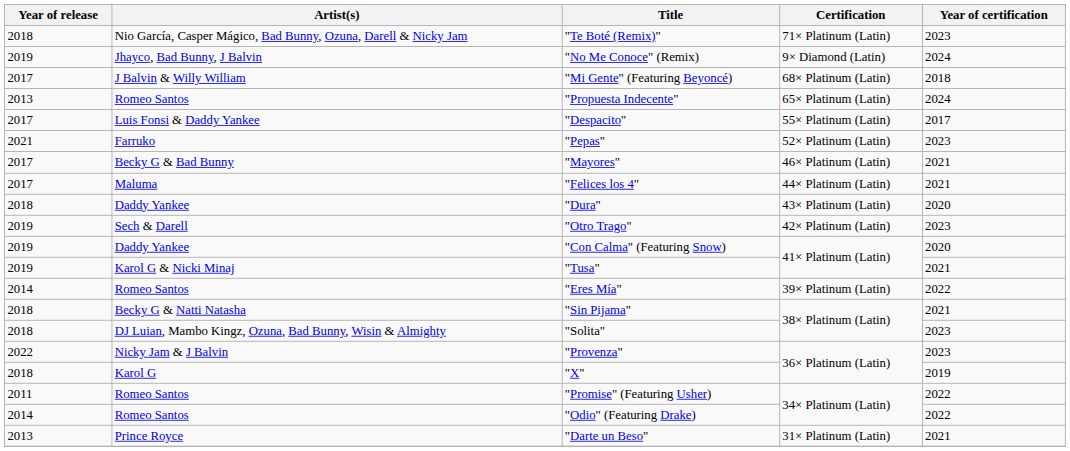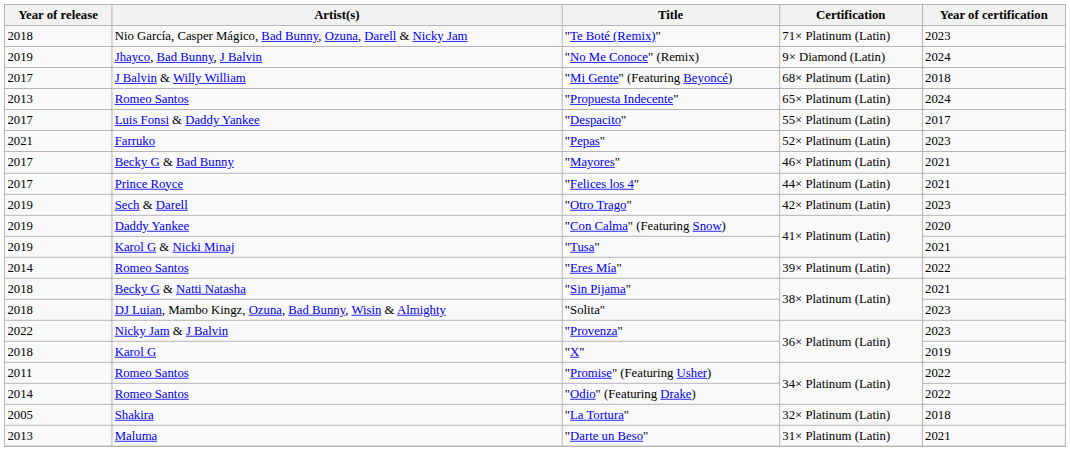 <table class="wikitable sortable"  style="width:100%; font-size:0.95em;">
 <tr>
 <th>Year of release</th>
 <th>Artist(s)</th>
 <th>Title</th>
 <th>Certification</th>
 <th>Year of certification</th>
 </tr>
 <tr>
 <td>2018</td>
 <td>Nio García, Casper Mágico, <a href='#'>Bad Bunny</a>, <a href='#'>Ozuna</a>, <a href='#'>Darell</a> & <a href='#'>Nicky Jam</a></td>
 <td>"<a href='#'>Te Boté (Remix)</a>"</td>
 <td>71× Platinum (Latin)<br></td>
 <td>2023</td>
 </tr>
 <tr>
 <td>2019</td>
 <td><a href='#'>Jhayco</a>, <a href='#'>Bad Bunny</a>, <a href='#'>J Balvin</a></td>
 <td>"<a href='#'>No Me Conoce</a>" (Remix)</td>
 <td>9× Diamond (Latin)</td>
 <td>2024</td>
 </tr>
 <tr>
 <td>2017</td>
 <td><a href='#'>J Balvin</a> & <a href='#'>Willy William</a></td>
 <td>"<a href='#'>Mi Gente</a>" (Featuring <a href='#'>Beyoncé</a>)</td>
 <td>68× Platinum (Latin)</td>
 <td>2018</td>
 </tr>
 <tr>
 <td>2013</td>
 <td><a href='#'>Romeo Santos</a></td>
 <td>"<a href='#'>Propuesta Indecente</a>"</td>
 <td>65× Platinum (Latin)<br></td>
 <td>2024</td>
 </tr>
 <tr>
 <td>2017</td>
 <td><a href='#'>Luis Fonsi</a> & <a href='#'>Daddy Yankee</a></td>
 <td>"<a href='#'>Despacito</a>"</td>
 <td>55× Platinum (Latin)<br></td>
 <td>2017</td>
 </tr>
 <tr>
 <td>2021</td>
 <td><a href='#'>Farruko</a></td>
 <td>"<a href='#'>Pepas</a>"</td>
 <td>52× Platinum (Latin)</td>
 <td>2023</td>
 </tr>
 <tr>
 <td>2017</td>
 <td><a href='#'>Becky G</a> & <a href='#'>Bad Bunny</a></td>
 <td>"<a href='#'>Mayores</a>"</td>
 <td>46× Platinum (Latin)</td>
 <td>2021</td>
 </tr>
 <tr>
 <td>2017</td>
-<td><a href='#'>Maluma</a></td>
+<td><a href='#'>Prince Royce</a></td>
 <td>"<a href='#'>Felices los 4</a>"</td>
 <td>44× Platinum (Latin)</td>
 <td>2021</td>
-</tr>
-<tr>
-<td>2018</td>
-<td><a href='#'>Daddy Yankee</a></td>
-<td>"<a href='#'>Dura</a>"</td>
-<td>43× Platinum (Latin)</td>
-<td>2020</td>
 </tr>
 <tr>
 <td>2019</td>
 <td><a href='#'>Sech</a> & <a href='#'>Darell</a></td>
 <td>"<a href='#'>Otro Trago</a>"</td>
 <td>42× Platinum (Latin)<br></td>
 <td>2023</td>
 </tr>
 <tr>
 <td>2019</td>
 <td><a href='#'>Daddy Yankee</a></td>
 <td>"<a href='#'>Con Calma</a>" (Featuring <a href='#'>Snow</a>)</td>
 <td rowspan="2">41× Platinum (Latin)<br></td>
 <td>2020</td>
 </tr>
 <tr>
 <td>2019</td>
 <td><a href='#'>Karol G</a> & <a href='#'>Nicki Minaj</a></td>
 <td>"<a href='#'>Tusa</a>"</td>
 <td>2021</td>
 </tr>
 <tr>
 <td>2014</td>
 <td><a href='#'>Romeo Santos</a></td>
 <td>"<a href='#'>Eres Mía</a>"</td>
 <td>39× Platinum (Latin)<br></td>
 <td>2022</td>
 </tr>
 <tr>
 <td>2018</td>
 <td><a href='#'>Becky G</a> & <a href='#'>Natti Natasha</a></td>
 <td>"<a href='#'>Sin Pijama</a>"</td>
 <td rowspan="2">38× Platinum (Latin)<br></td>
 <td>2021</td>
 </tr>
 <tr>
 <td>2018</td>
 <td><a href='#'>DJ Luian</a>, Mambo Kingz, <a href='#'>Ozuna</a>, <a href='#'>Bad Bunny</a>, <a href='#'>Wisin</a> & <a href='#'>Almighty</a></td>
 <td>"Solita"</td>
 <td>2023</td>
 </tr>
 <tr>
 <td>2022</td>
 <td><a href='#'>Nicky Jam</a> & <a href='#'>J Balvin</a></td>
 <td>"<a href='#'>Provenza</a>"</td>
 <td rowspan="2">36× Platinum (Latin)</td>
 <td>2023</td>
 </tr>
 <tr>
 <td>2018</td>
 <td><a href='#'>Karol G</a></td>
 <td>"<a href='#'>X</a>"</td>
 <td>2019</td>
 </tr>
 <tr>
 <td>2011</td>
 <td><a href='#'>Romeo Santos</a></td>
 <td>"<a href='#'>Promise</a>" (Featuring <a href='#'>Usher</a>)</td>
 <td rowspan="2">34× Platinum (Latin)<br></td>
 <td>2022</td>
 </tr>
 <tr>
 <td>2014</td>
 <td><a href='#'>Romeo Santos</a></td>
 <td>"<a href='#'>Odio</a>" (Featuring <a href='#'>Drake</a>)</td>
 <td>2022</td>
 </tr>
 <tr>
+<td>2005</td>
+<td><a href='#'>Shakira</a></td>
+<td>"<a href='#'>La Tortura</a>"</td>
+<td>32× Platinum (Latin)<br></td>
+<td>2018</td>
+</tr>
+<tr>
 <td>2013</td>
-<td><a href='#'>Prince Royce</a></td>
+<td><a href='#'>Maluma</a></td>
 <td>"<a href='#'>Darte un Beso</a>"</td>
 <td>31× Platinum (Latin)</td>
 <td>2021</td>
 </tr>
 <tr>
 </tr>
 </table>
